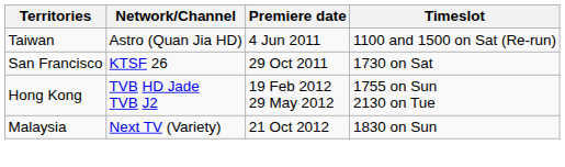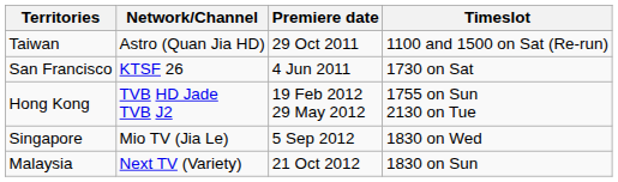 <table class="wikitable">
 <tr>
 <th>Territories</th>
 <th>Network/Channel</th>
 <th>Premiere date</th>
 <th>Timeslot</th>
 </tr>
 <tr>
 <td>Taiwan</td>
 <td>Astro (Quan Jia HD)</td>
-<td>4 Jun 2011</td>
+<td>29 Oct 2011</td>
 <td>1100 and 1500 on Sat (Re-run)</td>
 </tr>
 <tr>
 <td>San Francisco</td>
 <td><a href='#'>KTSF</a> 26</td>
-<td>29 Oct 2011</td>
+<td>4 Jun 2011</td>
 <td>1730 on Sat</td>
 </tr>
 <tr>
 <td>Hong Kong</td>
 <td><a href='#'>TVB</a> <a href='#'>HD Jade</a><br><a href='#'>TVB</a> <a href='#'>J2</a></td>
 <td>19 Feb 2012<br>29 May 2012</td>
 <td>1755 on Sun<br>2130 on Tue</td>
 </tr>
 <tr>
+<td>Singapore</td>
+<td>Mio TV (Jia Le)</td>
+<td>5 Sep 2012</td>
+<td>1830 on Wed</td>
+</tr>
+<tr>
 <td>Malaysia</td>
 <td><a href='#'>Next TV</a> (Variety)</td>
 <td>21 Oct 2012</td>
 <td>1830 on Sun</td>
 </tr>
 </table>
